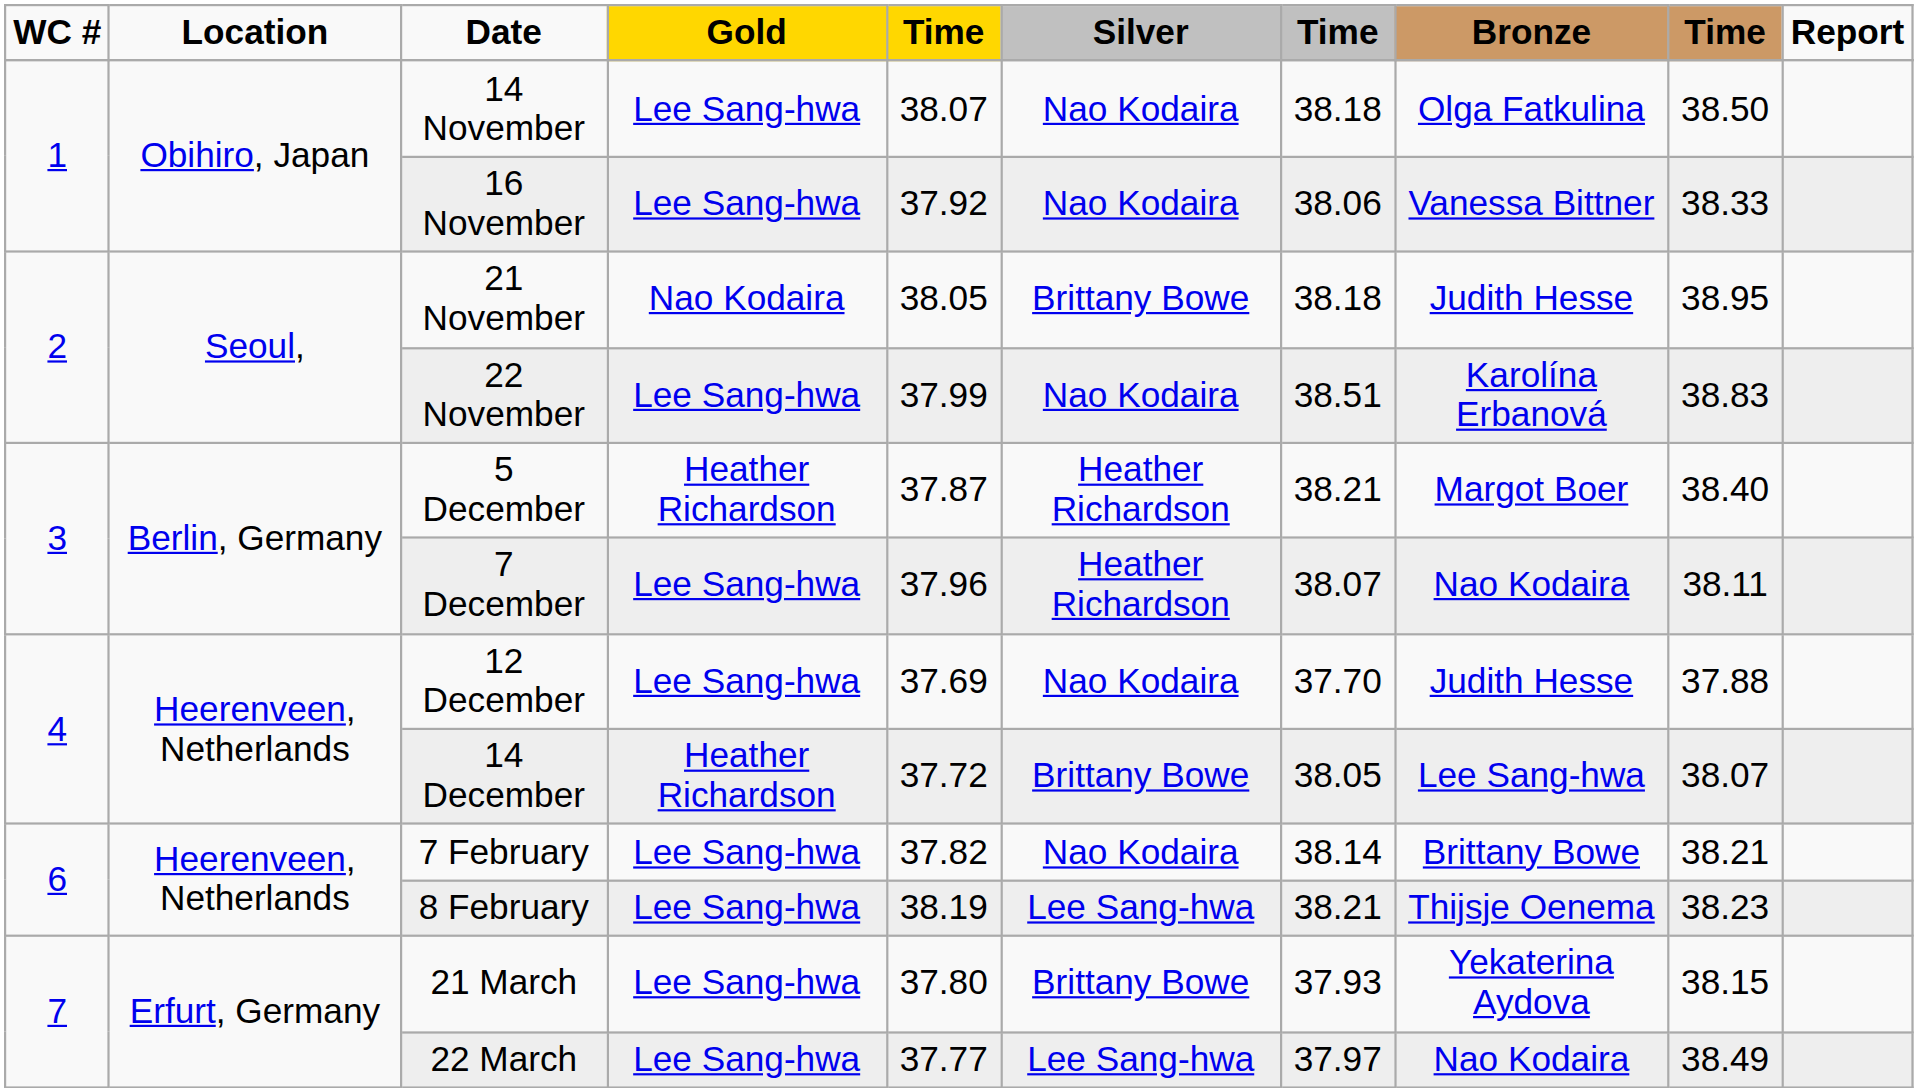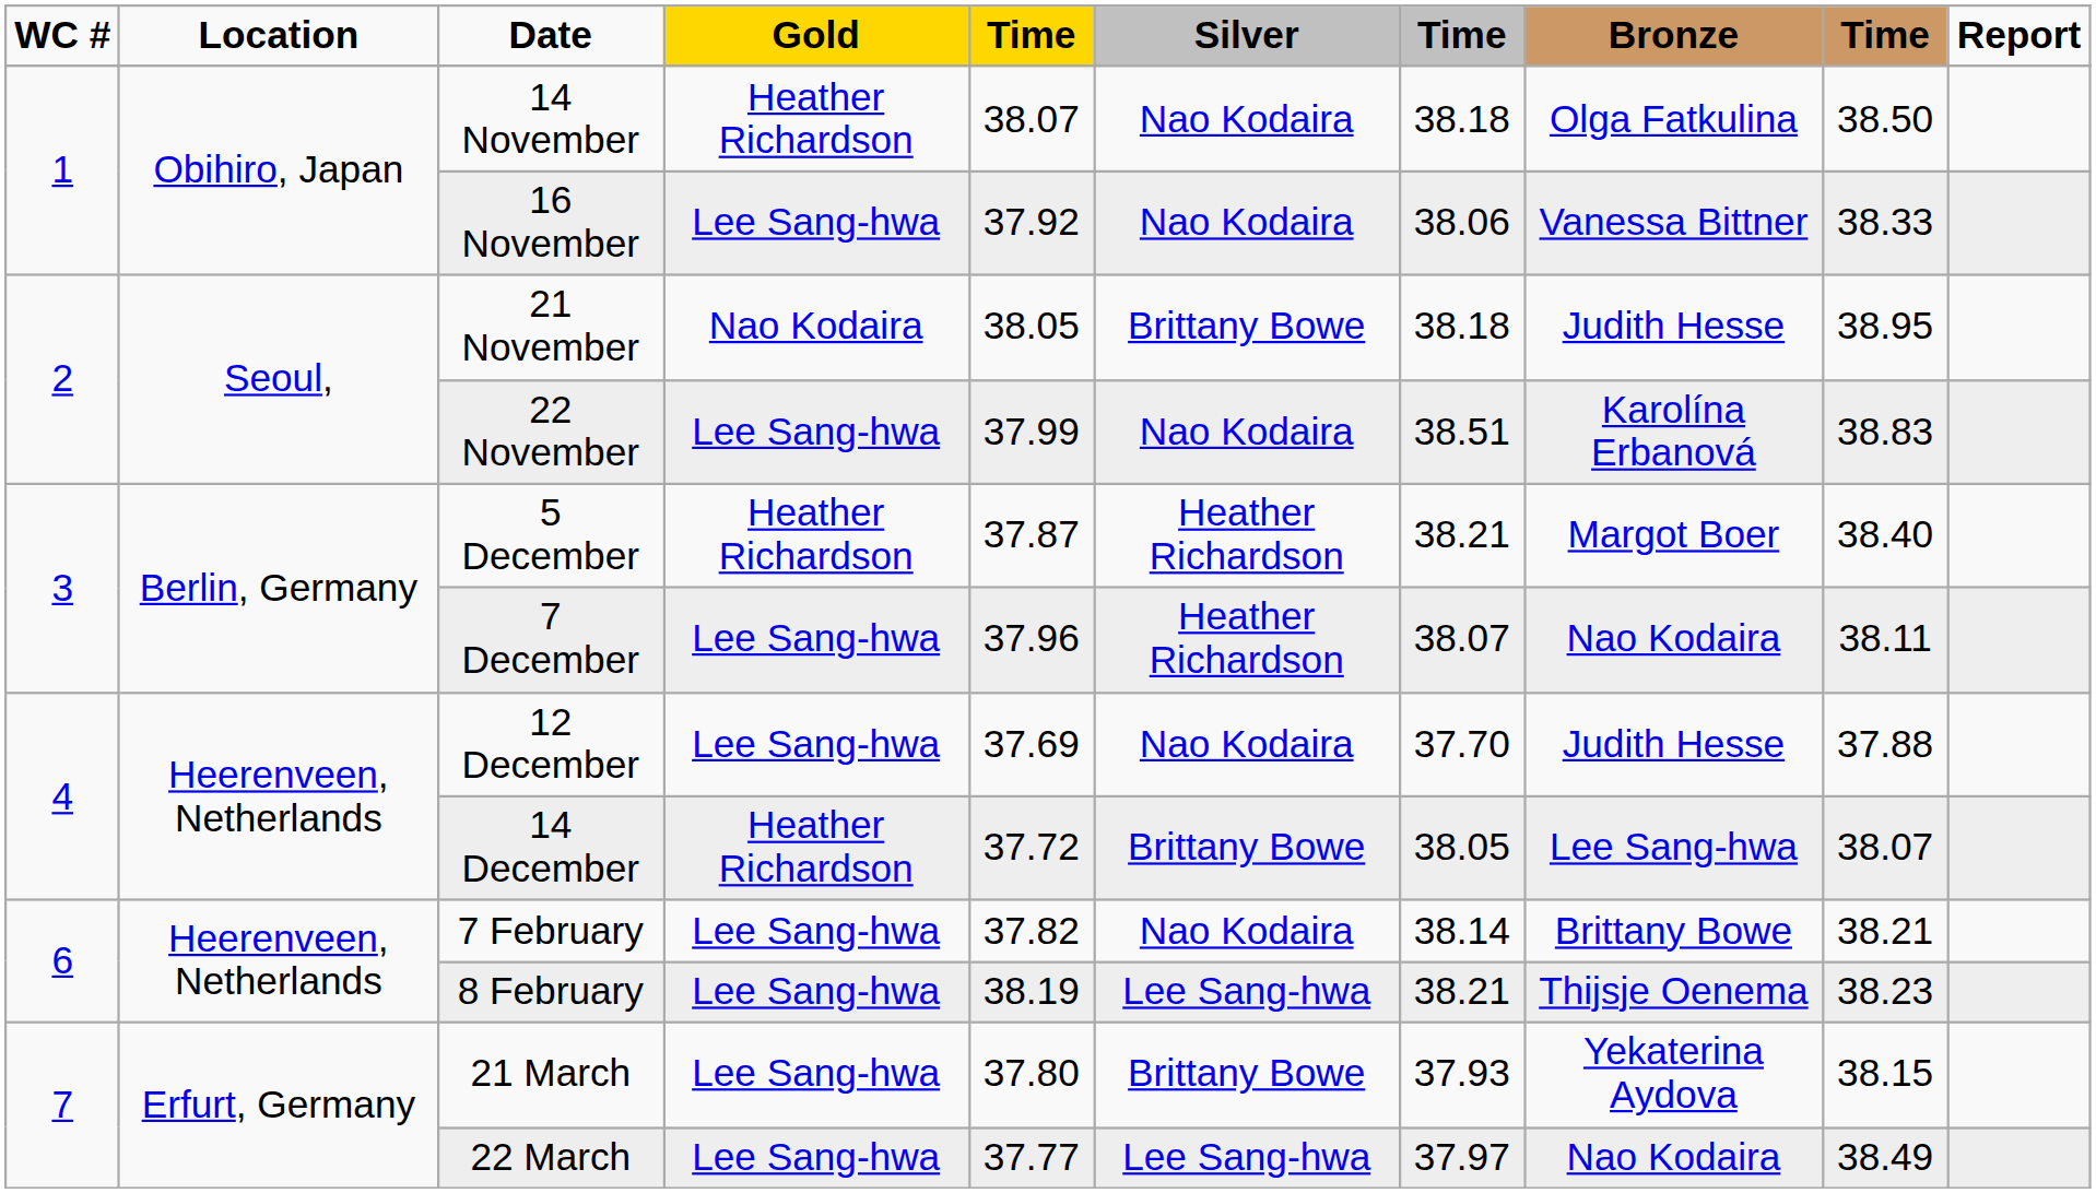 <table class="wikitable">
 <tr>
 <td width="40" align="center"><strong>WC #</strong></td>
 <td width="160" align="center"><strong>Location</strong></td>
 <td width="100" align="center"><strong>Date</strong></td>
 <td width="160" bgcolor="gold" align="center"><strong>Gold</strong></td>
 <td width="50" bgcolor="gold" align="center"><strong>Time</strong></td>
 <td width="160" bgcolor="silver" align="center"><strong>Silver</strong></td>
 <td width="50" bgcolor="silver" align="center"><strong>Time</strong></td>
 <td width="160" bgcolor="#CC9966" align="center"><strong>Bronze</strong></td>
 <td width="50" bgcolor="#CC9966" align="center"><strong>Time</strong></td>
 <td width="50" align="center"><strong>Report</strong></td>
 </tr>
 <tr bgcolor="#cccccc">
 </tr>
 <tr>
 <td rowspan=2 align="center"><a href='#'>1</a></td>
 <td rowspan=2 align="center"><a href='#'>Obihiro</a>, Japan</td>
 <td align="center">14 November</td>
-<td align="center"><a href='#'>Lee Sang-hwa</a><br><small></small></td>
+<td align="center"><a href='#'>Heather Richardson</a><br><small></small></td>
 <td align="center">38.07</td>
 <td align="center"><a href='#'>Nao Kodaira</a><br><small></small></td>
 <td align="center">38.18</td>
 <td align="center"><a href='#'>Olga Fatkulina</a><br><small></small></td>
 <td align="center">38.50</td>
 <td align="center"></td>
 </tr>
 <tr bgcolor="#eeeeee">
 <td align="center">16 November</td>
 <td align="center"><a href='#'>Lee Sang-hwa</a><br><small></small></td>
 <td align="center">37.92</td>
 <td align="center"><a href='#'>Nao Kodaira</a><br><small></small></td>
 <td align="center">38.06</td>
 <td align="center"><a href='#'>Vanessa Bittner</a><br><small></small></td>
 <td align="center">38.33</td>
 <td align="center"></td>
 </tr>
 <tr>
 <td rowspan=2 align="center"><a href='#'>2</a></td>
 <td rowspan=2 align="center"><a href='#'>Seoul</a>, </td>
 <td align="center">21 November</td>
 <td align="center"><a href='#'>Nao Kodaira</a><br><small></small></td>
 <td align="center">38.05</td>
 <td align="center"><a href='#'>Brittany Bowe</a><br><small></small></td>
 <td align="center">38.18</td>
 <td align="center"><a href='#'>Judith Hesse</a><br><small></small></td>
 <td align="center">38.95</td>
 <td align="center"></td>
 </tr>
 <tr bgcolor="#eeeeee">
 <td align="center">22 November</td>
 <td align="center"><a href='#'>Lee Sang-hwa</a><br><small></small></td>
 <td align="center">37.99</td>
 <td align="center"><a href='#'>Nao Kodaira</a><br><small></small></td>
 <td align="center">38.51</td>
 <td align="center"><a href='#'>Karolína Erbanová</a><br><small></small></td>
 <td align="center">38.83</td>
 <td align="center"></td>
 </tr>
 <tr>
 <td rowspan=2 align="center"><a href='#'>3</a></td>
 <td rowspan=2 align="center"><a href='#'>Berlin</a>, Germany</td>
 <td align="center">5 December</td>
 <td align="center"><a href='#'>Heather Richardson</a><br><small></small></td>
 <td align="center">37.87</td>
 <td align="center"><a href='#'>Heather Richardson</a><br><small></small></td>
 <td align="center">38.21</td>
 <td align="center"><a href='#'>Margot Boer</a><br><small></small></td>
 <td align="center">38.40</td>
 <td align="center"></td>
 </tr>
 <tr bgcolor="#eeeeee">
 <td align="center">7 December</td>
 <td align="center"><a href='#'>Lee Sang-hwa</a><br><small></small></td>
 <td align="center">37.96</td>
 <td align="center"><a href='#'>Heather Richardson</a><br><small></small></td>
 <td align="center">38.07</td>
 <td align="center"><a href='#'>Nao Kodaira</a><br><small></small></td>
 <td align="center">38.11</td>
 <td align="center"></td>
 </tr>
 <tr>
 <td rowspan=2 align="center"><a href='#'>4</a></td>
 <td rowspan=2 align="center"><a href='#'>Heerenveen</a>, Netherlands</td>
 <td align="center">12 December</td>
 <td align="center"><a href='#'>Lee Sang-hwa</a><br><small></small></td>
 <td align="center">37.69</td>
 <td align="center"><a href='#'>Nao Kodaira</a><br><small></small></td>
 <td align="center">37.70</td>
 <td align="center"><a href='#'>Judith Hesse</a><br><small></small></td>
 <td align="center">37.88</td>
 <td align="center"></td>
 </tr>
 <tr bgcolor="#eeeeee">
 <td align="center">14 December</td>
 <td align="center"><a href='#'>Heather Richardson</a><br><small></small></td>
 <td align="center">37.72</td>
 <td align="center"><a href='#'>Brittany Bowe</a><br><small></small></td>
 <td align="center">38.05</td>
 <td align="center"><a href='#'>Lee Sang-hwa</a><br><small></small></td>
 <td align="center">38.07</td>
 <td align="center"></td>
 </tr>
 <tr>
 <td rowspan=2 align="center"><a href='#'>6</a></td>
 <td rowspan=2 align="center"><a href='#'>Heerenveen</a>, Netherlands</td>
 <td align="center">7 February</td>
 <td align="center"><a href='#'>Lee Sang-hwa</a><br><small></small></td>
 <td align="center">37.82</td>
 <td align="center"><a href='#'>Nao Kodaira</a><br><small></small></td>
 <td align="center">38.14</td>
 <td align="center"><a href='#'>Brittany Bowe</a><br><small></small></td>
 <td align="center">38.21</td>
 <td align="center"></td>
 </tr>
 <tr bgcolor="#eeeeee">
 <td align="center">8 February</td>
 <td align="center"><a href='#'>Lee Sang-hwa</a><br><small></small></td>
 <td align="center">38.19</td>
 <td align="center"><a href='#'>Lee Sang-hwa</a><br><small></small></td>
 <td align="center">38.21</td>
 <td align="center"><a href='#'>Thijsje Oenema</a><br><small></small></td>
 <td align="center">38.23</td>
 <td align="center"></td>
 </tr>
 <tr>
 <td rowspan=2 align="center"><a href='#'>7</a></td>
 <td rowspan=2 align="center"><a href='#'>Erfurt</a>, Germany</td>
 <td align="center">21 March</td>
 <td align="center"><a href='#'>Lee Sang-hwa</a><br><small></small></td>
 <td align="center">37.80</td>
 <td align="center"><a href='#'>Brittany Bowe</a><br><small></small></td>
 <td align="center">37.93</td>
 <td align="center"><a href='#'>Yekaterina Aydova</a><br><small></small></td>
 <td align="center">38.15</td>
 <td align="center"></td>
 </tr>
 <tr bgcolor="#eeeeee">
 <td align="center">22 March</td>
 <td align="center"><a href='#'>Lee Sang-hwa</a><br><small></small></td>
 <td align="center">37.77</td>
 <td align="center"><a href='#'>Lee Sang-hwa</a><br><small></small></td>
 <td align="center">37.97</td>
 <td align="center"><a href='#'>Nao Kodaira</a><br><small></small></td>
 <td align="center">38.49</td>
 <td align="center"></td>
 </tr>
 </table>
